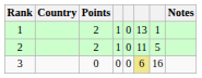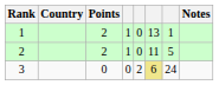 <table class="wikitable sortable" style="text-align: center;">
 <tr>
 <th>Rank</th>
 <th>Country</th>
 <th>Points</th>
 <th></th>
 <th></th>
 <th></th>
 <th></th>
 <th>Notes</th>
 </tr>
 <tr style="background:#cfc;">
 <td>1</td>
 <td align=left></td>
 <td>2</td>
 <td>1</td>
 <td>0</td>
 <td>13</td>
 <td>1</td>
 <td></td>
 </tr>
 <tr style="background:#cfc;">
 <td>2</td>
 <td align=left></td>
 <td>2</td>
 <td>1</td>
 <td>0</td>
 <td>11</td>
 <td>5</td>
 <td></td>
 </tr>
 <tr>
 <td>3</td>
 <td align=left></td>
 <td>0</td>
 <td>0</td>
-<td>0</td>
+<td>2</td>
 <td style="background: khaki;">6</td>
-<td>16</td>
+<td>24</td>
 <td></td>
 </tr>
 </table>
